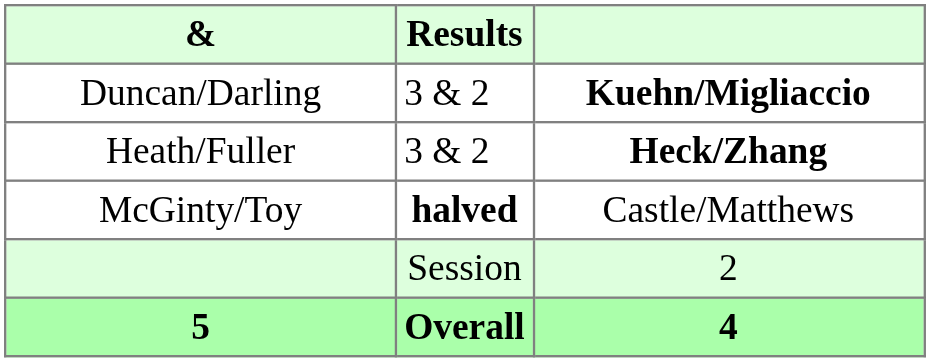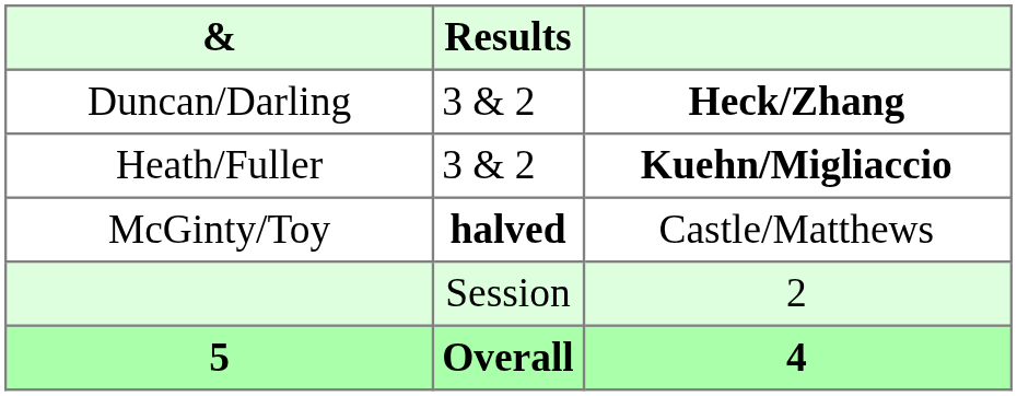 <table border="1" cellpadding="3" style="border-collapse:collapse; text-align:center;">
 <tr style="background:#ddffdd;">
 <th width=160> & </th>
 <th>Results</th>
 <th width=160></th>
 </tr>
 <tr>
 <td>Duncan/Darling</td>
 <td align=left> 3 & 2</td>
-<td><strong>Kuehn/Migliaccio</strong></td>
+<td><strong>Heck/Zhang</strong></td>
 </tr>
 <tr>
 <td>Heath/Fuller</td>
 <td align=left> 3 & 2</td>
-<td><strong>Heck/Zhang</strong></td>
+<td><strong>Kuehn/Migliaccio</strong></td>
 </tr>
 <tr>
 <td>McGinty/Toy</td>
 <td><strong>halved</strong></td>
 <td>Castle/Matthews</td>
 </tr>
 <tr style="background:#ddffdd;">
 <td></td>
 <td>Session</td>
 <td>2</td>
 </tr>
 <tr style="background:#aaffaa;">
 <th>5</th>
 <th>Overall</th>
 <th>4</th>
 </tr>
 </table>
